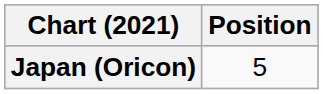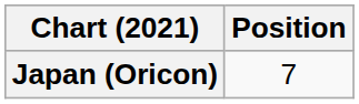 <table class="wikitable plainrowheaders" style="text-align:center">
 <tr>
 <th scope="col">Chart (2021)</th>
 <th scope="col">Position</th>
 </tr>
 <tr>
 <th scope="row">Japan (Oricon)</th>
-<td>5</td>
+<td>7</td>
 </tr>
 </table>
